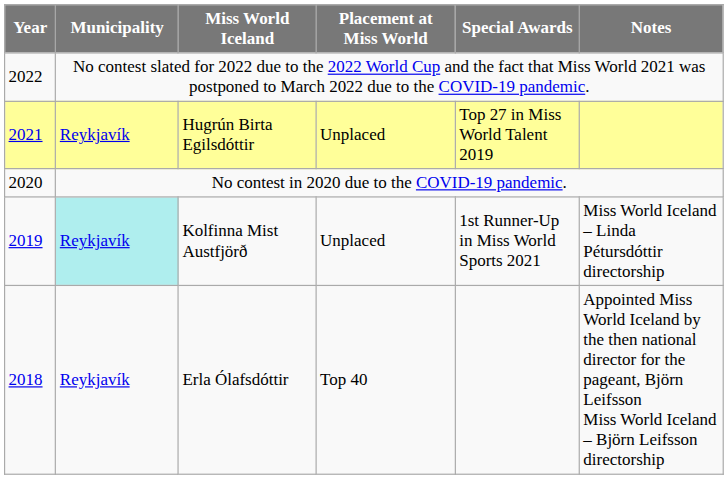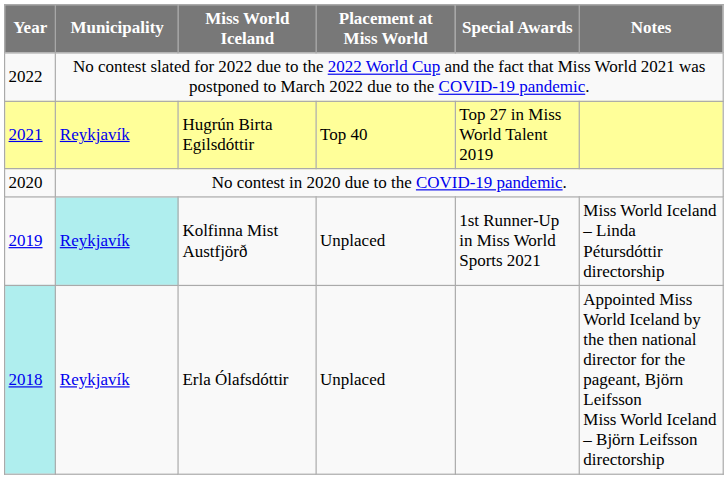 <table class="wikitable " style="font-size: 90%;">
 <tr>
 <th width="60" style="background-color:#787878;color:#FFFFFF;">Year</th>
 <th width="150" style="background-color:#787878;color:#FFFFFF;">Municipality</th>
 <th width="250" style="background-color:#787878;color:#FFFFFF;">Miss World Iceland</th>
 <th width="250" style="background-color:#787878;color:#FFFFFF;">Placement at Miss World</th>
 <th width="250" style="background-color:#787878;color:#FFFFFF;">Special Awards</th>
 <th width="250" style="background-color:#787878;color:#FFFFFF;">Notes</th>
 </tr>
 <tr>
 <td>2022</td>
 <td colspan=5 align=center>No contest slated for 2022 due to the <a href='#'>2022 World Cup</a> and the fact that Miss World 2021 was postponed to March 2022 due to the <a href='#'>COVID-19 pandemic</a>.</td>
 </tr>
 <tr style="background-color:#FFFF99;">
 <td><a href='#'>2021</a></td>
 <td><a href='#'>Reykjavík</a></td>
 <td>Hugrún Birta Egilsdóttir</td>
-<td>Unplaced</td>
+<td>Top 40</td>
 <td>Top 27 in Miss World Talent 2019</td>
 <td></td>
 </tr>
 <tr>
 <td>2020</td>
 <td colspan=5 align=center>No contest in 2020 due to the <a href='#'>COVID-19 pandemic</a>.</td>
 </tr>
 <tr>
 <td><a href='#'>2019</a></td>
 <td style="background: paleturquoise;"><a href='#'>Reykjavík</a></td>
 <td>Kolfinna Mist Austfjörð</td>
 <td>Unplaced</td>
 <td>1st Runner-Up in Miss World Sports 2021</td>
 <td>Miss World Iceland – Linda Pétursdóttir directorship</td>
 </tr>
 <tr>
-<td><a href='#'>2018</a></td>
+<td style="background: paleturquoise;"><a href='#'>2018</a></td>
 <td><a href='#'>Reykjavík</a></td>
 <td>Erla Ólafsdóttir</td>
-<td>Top 40</td>
+<td>Unplaced</td>
 <td></td>
 <td>Appointed Miss World Iceland by the then national director for the pageant, Björn Leifsson<br>Miss World Iceland – Björn Leifsson directorship</td>
 </tr>
 </table>
